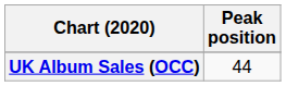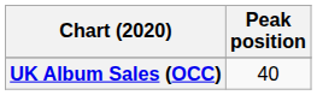 <table class="wikitable sortable plainrowheaders" style="text-align:center">
 <tr>
 <th>Chart (2020)</th>
 <th>Peak<br>position</th>
 </tr>
 <tr>
 </tr>
 <tr>
 </tr>
 <tr>
 </tr>
 <tr>
 <th scope="row"><a href='#'>UK Album Sales</a> (<a href='#'>OCC</a>)</th>
-<td>44</td>
+<td>40</td>
 </tr>
 </table>
